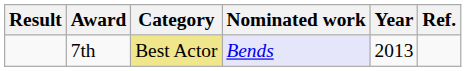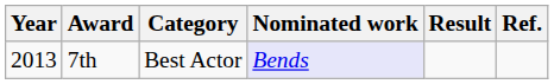 <table class="wikitable">
 <tr>
-<th>Result</th>
+<th>Year</th>
 <th>Award</th>
 <th>Category</th>
 <th>Nominated work</th>
-<th>Year</th>
+<th>Result</th>
 <th>Ref.</th>
 </tr>
 <tr>
+<td>2013</td>
+<td>7th</td>
+<td>Best Actor</td>
+<td style="background: lavender;"><em><a href='#'>Bends</a></em></td>
 <td></td>
-<td>7th</td>
-<td style="background: khaki;">Best Actor</td>
-<td style="background: lavender;"><em><a href='#'>Bends</a></em></td>
-<td>2013</td>
 <td></td>
 </tr>
 </table>
